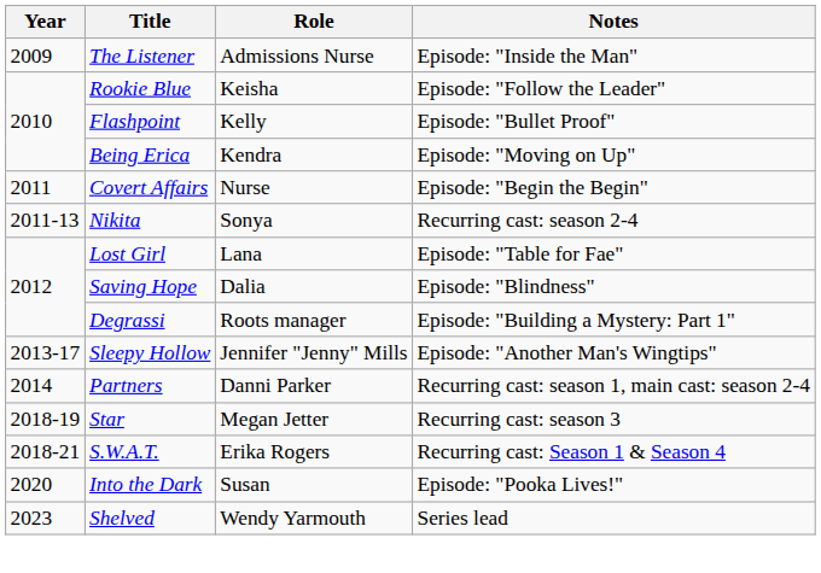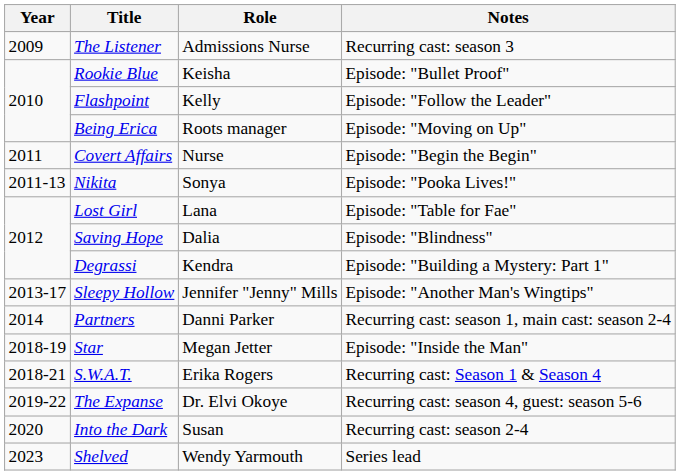 <table class="wikitable sortable">
 <tr>
 <th>Year</th>
 <th>Title</th>
 <th>Role</th>
 <th class="unsortable">Notes</th>
 </tr>
 <tr>
 <td>2009</td>
 <td data-sort-value="Listener, The"><em><a href='#'>The Listener</a></em></td>
 <td>Admissions Nurse</td>
-<td>Episode: "Inside the Man"</td>
+<td>Recurring cast: season 3</td>
 </tr>
 <tr>
 <td rowspan="3">2010</td>
 <td><em><a href='#'>Rookie Blue</a></em></td>
 <td>Keisha</td>
-<td>Episode: "Follow the Leader"</td>
+<td>Episode: "Bullet Proof"</td>
 </tr>
 <tr>
 <td><em><a href='#'>Flashpoint</a></em></td>
 <td>Kelly</td>
-<td>Episode: "Bullet Proof"</td>
+<td>Episode: "Follow the Leader"</td>
 </tr>
 <tr>
 <td><em><a href='#'>Being Erica</a></em></td>
-<td>Kendra</td>
+<td>Roots manager</td>
 <td>Episode: "Moving on Up"</td>
 </tr>
 <tr>
 <td>2011</td>
 <td><em><a href='#'>Covert Affairs</a></em></td>
 <td>Nurse</td>
 <td>Episode: "Begin the Begin"</td>
 </tr>
 <tr>
 <td>2011-13</td>
 <td><em><a href='#'>Nikita</a></em></td>
 <td>Sonya</td>
-<td>Recurring cast: season 2-4</td>
+<td>Episode: "Pooka Lives!"</td>
 </tr>
 <tr>
 <td rowspan="3">2012</td>
 <td><em><a href='#'>Lost Girl</a></em></td>
 <td>Lana</td>
 <td>Episode: "Table for Fae"</td>
 </tr>
 <tr>
 <td><em><a href='#'>Saving Hope</a></em></td>
 <td>Dalia</td>
 <td>Episode: "Blindness"</td>
 </tr>
 <tr>
 <td><em><a href='#'>Degrassi</a></em></td>
-<td>Roots manager</td>
+<td>Kendra</td>
 <td>Episode: "Building a Mystery: Part 1"</td>
 </tr>
 <tr>
 <td>2013-17</td>
 <td><em><a href='#'>Sleepy Hollow</a></em></td>
 <td>Jennifer "Jenny" Mills</td>
 <td>Episode: "Another Man's Wingtips"</td>
 </tr>
 <tr>
 <td>2014</td>
 <td><em><a href='#'>Partners</a></em></td>
 <td>Danni Parker</td>
 <td>Recurring cast: season 1, main cast: season 2-4</td>
 </tr>
 <tr>
 <td>2018-19</td>
 <td><em><a href='#'>Star</a></em></td>
 <td>Megan Jetter</td>
-<td>Recurring cast: season 3</td>
+<td>Episode: "Inside the Man"</td>
 </tr>
 <tr>
 <td>2018-21</td>
 <td><em><a href='#'>S.W.A.T.</a></em></td>
 <td>Erika Rogers</td>
 <td>Recurring cast: <a href='#'>Season 1</a> & <a href='#'>Season 4</a></td>
 </tr>
 <tr>
+<td>2019-22</td>
+<td data-sort-value="Expanse, The"><em><a href='#'>The Expanse</a></em></td>
+<td>Dr. Elvi Okoye</td>
+<td>Recurring cast: season 4, guest: season 5-6</td>
+</tr>
+<tr>
 <td>2020</td>
 <td><em><a href='#'>Into the Dark</a></em></td>
 <td>Susan</td>
-<td>Episode: "Pooka Lives!"</td>
+<td>Recurring cast: season 2-4</td>
 </tr>
 <tr>
 <td>2023</td>
 <td><em><a href='#'>Shelved</a></em></td>
 <td>Wendy Yarmouth</td>
 <td>Series lead</td>
 </tr>
 </table>
